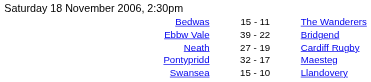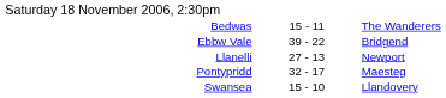 <table style="width:70%;" cellspacing="1">
 <tr>
 <th width=35%></th>
 <th width=15%></th>
 <th></th>
 </tr>
 <tr>
 <td>Saturday 18 November 2006, 2:30pm</td>
 </tr>
 <tr style=font-size:90%>
 <td align=right><a href='#'>Bedwas</a></td>
 <td align=center>15 - 11</td>
 <td><a href='#'>The Wanderers</a></td>
 </tr>
 <tr style=font-size:90%>
 <td align=right><a href='#'>Ebbw Vale</a></td>
 <td align=center>39 - 22</td>
 <td><a href='#'>Bridgend</a></td>
 </tr>
 <tr style=font-size:90%>
-<td align=right><a href='#'>Neath</a></td>
-<td align=center>27 - 19</td>
-<td><a href='#'>Cardiff Rugby</a></td>
+<td align=right><a href='#'>Llanelli</a></td>
+<td align=center>27 - 13</td>
+<td><a href='#'>Newport</a></td>
 </tr>
 <tr style=font-size:90%>
 <td align=right><a href='#'>Pontypridd</a></td>
 <td align=center>32 - 17</td>
 <td><a href='#'>Maesteg</a></td>
 </tr>
 <tr style=font-size:90%>
 <td align=right><a href='#'>Swansea</a></td>
 <td align=center>15 - 10</td>
 <td><a href='#'>Llandovery</a></td>
 </tr>
 </table>
